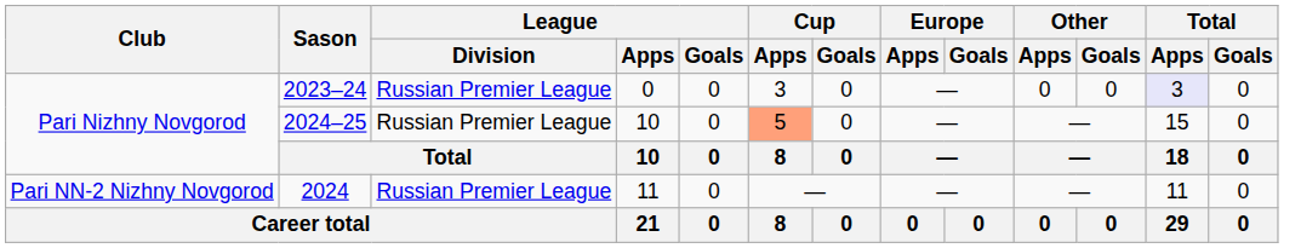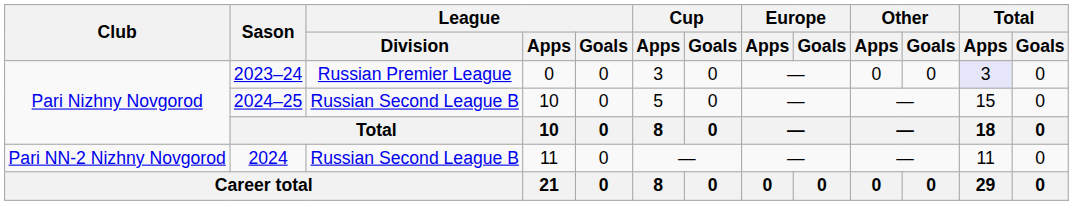 <table class="wikitable" style="text-align: center;">
 <tr>
 <th rowspan="2">Club</th>
 <th rowspan="2">Sason</th>
 <th colspan="3">League</th>
 <th colspan="2">Cup</th>
 <th colspan="2">Europe</th>
 <th colspan="2">Other</th>
 <th colspan="2">Total</th>
 </tr>
 <tr>
 <th>Division</th>
 <th>Apps</th>
 <th>Goals</th>
 <th>Apps</th>
 <th>Goals</th>
 <th>Apps</th>
 <th>Goals</th>
 <th>Apps</th>
 <th>Goals</th>
 <th>Apps</th>
 <th>Goals</th>
 </tr>
 <tr>
 <td rowspan="3"><a href='#'>Pari Nizhny Novgorod</a></td>
 <td><a href='#'>2023–24</a></td>
 <td><a href='#'>Russian Premier League</a></td>
 <td>0</td>
 <td>0</td>
 <td>3</td>
 <td>0</td>
 <td colspan="2">—</td>
 <td>0</td>
 <td>0</td>
 <td style="background: lavender;">3</td>
 <td>0</td>
 </tr>
 <tr>
 <td><a href='#'>2024–25</a></td>
-<td>Russian Premier League</td>
+<td><a href='#'>Russian Second League B</a></td>
 <td>10</td>
 <td>0</td>
-<td style="background: lightsalmon;">5</td>
+<td>5</td>
 <td>0</td>
 <td colspan="2">—</td>
 <td colspan="2">—</td>
 <td>15</td>
 <td>0</td>
 </tr>
 <tr>
 <th colspan="2">Total</th>
 <th>10</th>
 <th>0</th>
 <th>8</th>
 <th>0</th>
 <th colspan="2">—</th>
 <th colspan="2">—</th>
 <th>18</th>
 <th>0</th>
 </tr>
 <tr>
 <td><a href='#'>Pari NN-2 Nizhny Novgorod</a></td>
 <td><a href='#'>2024</a></td>
-<td><a href='#'>Russian Premier League</a></td>
+<td><a href='#'>Russian Second League B</a></td>
 <td>11</td>
 <td>0</td>
 <td colspan="2">—</td>
 <td colspan="2">—</td>
 <td colspan="2">—</td>
 <td>11</td>
 <td>0</td>
 </tr>
 <tr>
 <th colspan="3">Career total</th>
 <th>21</th>
 <th>0</th>
 <th>8</th>
 <th>0</th>
 <th>0</th>
 <th>0</th>
 <th>0</th>
 <th>0</th>
 <th>29</th>
 <th>0</th>
 </tr>
 </table>
